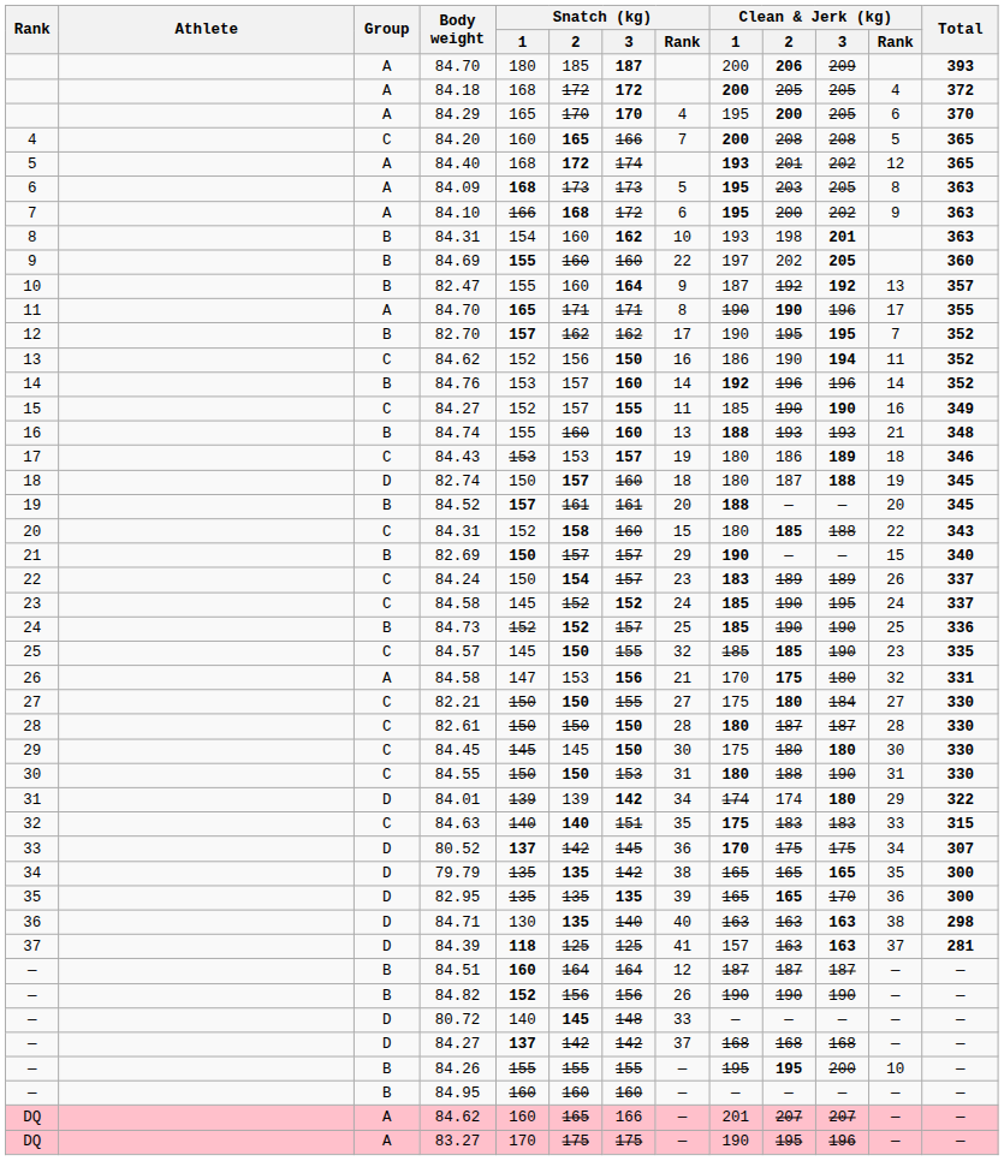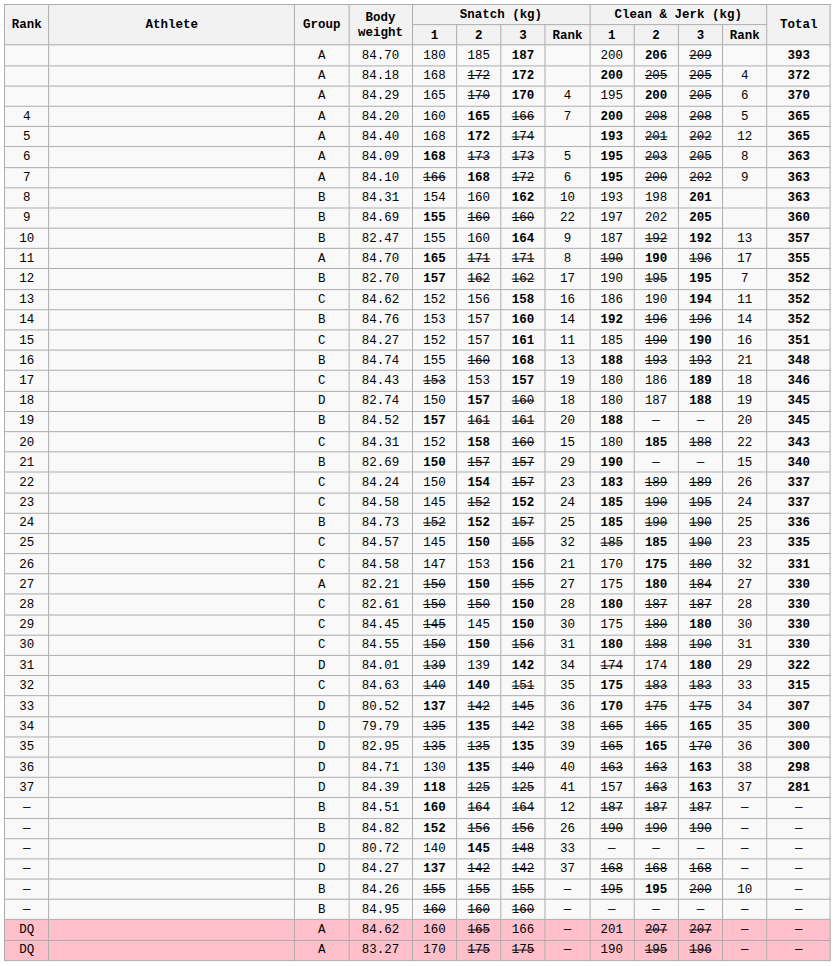 <table class = "wikitable" style="text-align:center;">
 <tr>
 <th rowspan=2 width=40>Rank</th>
 <th rowspan=2 width=250>Athlete</th>
 <th rowspan=2 width=50>Group</th>
 <th rowspan=2 width=60>Body weight</th>
 <th colspan=4>Snatch (kg)</th>
 <th colspan=4>Clean & Jerk (kg)</th>
 <th rowspan=2 width=60>Total</th>
 </tr>
 <tr>
 <th width=40>1</th>
 <th width=40>2</th>
 <th width=40>3</th>
 <th width=40>Rank</th>
 <th width=40>1</th>
 <th width=40>2</th>
 <th width=40>3</th>
 <th width=40>Rank</th>
 </tr>
 <tr>
 <td></td>
 <td align=left></td>
 <td>A</td>
 <td>84.70</td>
 <td>180</td>
 <td>185</td>
 <td><strong>187</strong></td>
 <td></td>
 <td>200</td>
 <td><strong>206</strong></td>
 <td><s>209</s></td>
 <td></td>
 <td><strong>393</strong></td>
 </tr>
 <tr>
 <td></td>
 <td align=left></td>
 <td>A</td>
 <td>84.18</td>
 <td>168</td>
 <td><s>172</s></td>
 <td><strong>172</strong></td>
 <td></td>
 <td><strong>200</strong></td>
 <td><s>205</s></td>
 <td><s>205</s></td>
 <td>4</td>
 <td><strong>372</strong></td>
 </tr>
 <tr>
 <td></td>
 <td align=left></td>
 <td>A</td>
 <td>84.29</td>
 <td>165</td>
 <td><s>170</s></td>
 <td><strong>170</strong></td>
 <td>4</td>
 <td>195</td>
 <td><strong>200</strong></td>
 <td><s>205</s></td>
 <td>6</td>
 <td><strong>370</strong></td>
 </tr>
 <tr>
 <td>4</td>
 <td align=left></td>
-<td>C</td>
+<td>A</td>
 <td>84.20</td>
 <td>160</td>
 <td><strong>165</strong></td>
 <td><s>166</s></td>
 <td>7</td>
 <td><strong>200</strong></td>
 <td><s>208</s></td>
 <td><s>208</s></td>
 <td>5</td>
 <td><strong>365</strong></td>
 </tr>
 <tr>
 <td>5</td>
 <td align=left></td>
 <td>A</td>
 <td>84.40</td>
 <td>168</td>
 <td><strong>172</strong></td>
 <td><s>174</s></td>
 <td></td>
 <td><strong>193</strong></td>
 <td><s>201</s></td>
 <td><s>202</s></td>
 <td>12</td>
 <td><strong>365</strong></td>
 </tr>
 <tr>
 <td>6</td>
 <td align=left></td>
 <td>A</td>
 <td>84.09</td>
 <td><strong>168</strong></td>
 <td><s>173</s></td>
 <td><s>173</s></td>
 <td>5</td>
 <td><strong>195</strong></td>
 <td><s>203</s></td>
 <td><s>205</s></td>
 <td>8</td>
 <td><strong>363</strong></td>
 </tr>
 <tr>
 <td>7</td>
 <td align=left></td>
 <td>A</td>
 <td>84.10</td>
 <td><s>166</s></td>
 <td><strong>168</strong></td>
 <td><s>172</s></td>
 <td>6</td>
 <td><strong>195</strong></td>
 <td><s>200</s></td>
 <td><s>202</s></td>
 <td>9</td>
 <td><strong>363</strong></td>
 </tr>
 <tr>
 <td>8</td>
 <td align=left></td>
 <td>B</td>
 <td>84.31</td>
 <td>154</td>
 <td>160</td>
 <td><strong>162</strong></td>
 <td>10</td>
 <td>193</td>
 <td>198</td>
 <td><strong>201</strong></td>
 <td></td>
 <td><strong>363</strong></td>
 </tr>
 <tr>
 <td>9</td>
 <td align=left></td>
 <td>B</td>
 <td>84.69</td>
 <td><strong>155</strong></td>
 <td><s>160</s></td>
 <td><s>160</s></td>
 <td>22</td>
 <td>197</td>
 <td>202</td>
 <td><strong>205</strong></td>
 <td></td>
 <td><strong>360</strong></td>
 </tr>
 <tr>
 <td>10</td>
 <td align=left></td>
 <td>B</td>
 <td>82.47</td>
 <td>155</td>
 <td>160</td>
 <td><strong>164</strong></td>
 <td>9</td>
 <td>187</td>
 <td><s>192</s></td>
 <td><strong>192</strong></td>
 <td>13</td>
 <td><strong>357</strong></td>
 </tr>
 <tr>
 <td>11</td>
 <td align=left></td>
 <td>A</td>
 <td>84.70</td>
 <td><strong>165</strong></td>
 <td><s>171</s></td>
 <td><s>171</s></td>
 <td>8</td>
 <td><s>190</s></td>
 <td><strong>190</strong></td>
 <td><s>196</s></td>
 <td>17</td>
 <td><strong>355</strong></td>
 </tr>
 <tr>
 <td>12</td>
 <td align=left></td>
 <td>B</td>
 <td>82.70</td>
 <td><strong>157</strong></td>
 <td><s>162</s></td>
 <td><s>162</s></td>
 <td>17</td>
 <td>190</td>
 <td><s>195</s></td>
 <td><strong>195</strong></td>
 <td>7</td>
 <td><strong>352</strong></td>
 </tr>
 <tr>
 <td>13</td>
 <td align=left></td>
 <td>C</td>
 <td>84.62</td>
 <td>152</td>
 <td>156</td>
-<td><strong>150</strong></td>
+<td><strong>158</strong></td>
 <td>16</td>
 <td>186</td>
 <td>190</td>
 <td><strong>194</strong></td>
 <td>11</td>
 <td><strong>352</strong></td>
 </tr>
 <tr>
 <td>14</td>
 <td align=left></td>
 <td>B</td>
 <td>84.76</td>
 <td>153</td>
 <td>157</td>
 <td><strong>160</strong></td>
 <td>14</td>
 <td><strong>192</strong></td>
 <td><s>196</s></td>
 <td><s>196</s></td>
 <td>14</td>
 <td><strong>352</strong></td>
 </tr>
 <tr>
 <td>15</td>
 <td align=left></td>
 <td>C</td>
 <td>84.27</td>
 <td>152</td>
 <td>157</td>
-<td><strong>155</strong></td>
+<td><strong>161</strong></td>
 <td>11</td>
 <td>185</td>
 <td><s>190</s></td>
 <td><strong>190</strong></td>
 <td>16</td>
-<td><strong>349</strong></td>
+<td><strong>351</strong></td>
 </tr>
 <tr>
 <td>16</td>
 <td align=left></td>
 <td>B</td>
 <td>84.74</td>
 <td>155</td>
 <td><s>160</s></td>
-<td><strong>160</strong></td>
+<td><strong>168</strong></td>
 <td>13</td>
 <td><strong>188</strong></td>
 <td><s>193</s></td>
 <td><s>193</s></td>
 <td>21</td>
 <td><strong>348</strong></td>
 </tr>
 <tr>
 <td>17</td>
 <td align=left></td>
 <td>C</td>
 <td>84.43</td>
 <td><s>153</s></td>
 <td>153</td>
 <td><strong>157</strong></td>
 <td>19</td>
 <td>180</td>
 <td>186</td>
 <td><strong>189</strong></td>
 <td>18</td>
 <td><strong>346</strong></td>
 </tr>
 <tr>
 <td>18</td>
 <td align=left></td>
 <td>D</td>
 <td>82.74</td>
 <td>150</td>
 <td><strong>157</strong></td>
 <td><s>160</s></td>
 <td>18</td>
 <td>180</td>
 <td>187</td>
 <td><strong>188</strong></td>
 <td>19</td>
 <td><strong>345</strong></td>
 </tr>
 <tr>
 <td>19</td>
 <td align=left></td>
 <td>B</td>
 <td>84.52</td>
 <td><strong>157</strong></td>
 <td><s>161</s></td>
 <td><s>161</s></td>
 <td>20</td>
 <td><strong>188</strong></td>
 <td>—</td>
 <td>—</td>
 <td>20</td>
 <td><strong>345</strong></td>
 </tr>
 <tr>
 <td>20</td>
 <td align=left></td>
 <td>C</td>
 <td>84.31</td>
 <td>152</td>
 <td><strong>158</strong></td>
 <td><s>160</s></td>
 <td>15</td>
 <td>180</td>
 <td><strong>185</strong></td>
 <td><s>188</s></td>
 <td>22</td>
 <td><strong>343</strong></td>
 </tr>
 <tr>
 <td>21</td>
 <td align=left></td>
 <td>B</td>
 <td>82.69</td>
 <td><strong>150</strong></td>
 <td><s>157</s></td>
 <td><s>157</s></td>
 <td>29</td>
 <td><strong>190</strong></td>
 <td>—</td>
 <td>—</td>
 <td>15</td>
 <td><strong>340</strong></td>
 </tr>
 <tr>
 <td>22</td>
 <td align=left></td>
 <td>C</td>
 <td>84.24</td>
 <td>150</td>
 <td><strong>154</strong></td>
 <td><s>157</s></td>
 <td>23</td>
 <td><strong>183</strong></td>
 <td><s>189</s></td>
 <td><s>189</s></td>
 <td>26</td>
 <td><strong>337</strong></td>
 </tr>
 <tr>
 <td>23</td>
 <td align=left></td>
 <td>C</td>
 <td>84.58</td>
 <td>145</td>
 <td><s>152</s></td>
 <td><strong>152</strong></td>
 <td>24</td>
 <td><strong>185</strong></td>
 <td><s>190</s></td>
 <td><s>195</s></td>
 <td>24</td>
 <td><strong>337</strong></td>
 </tr>
 <tr>
 <td>24</td>
 <td align=left></td>
 <td>B</td>
 <td>84.73</td>
 <td><s>152</s></td>
 <td><strong>152</strong></td>
 <td><s>157</s></td>
 <td>25</td>
 <td><strong>185</strong></td>
 <td><s>190</s></td>
 <td><s>190</s></td>
 <td>25</td>
 <td><strong>336</strong></td>
 </tr>
 <tr>
 <td>25</td>
 <td align=left></td>
 <td>C</td>
 <td>84.57</td>
 <td>145</td>
 <td><strong>150</strong></td>
 <td><s>155</s></td>
 <td>32</td>
 <td><s>185</s></td>
 <td><strong>185</strong></td>
 <td><s>190</s></td>
 <td>23</td>
 <td><strong>335</strong></td>
 </tr>
 <tr>
 <td>26</td>
 <td align=left></td>
-<td>A</td>
+<td>C</td>
 <td>84.58</td>
 <td>147</td>
 <td>153</td>
 <td><strong>156</strong></td>
 <td>21</td>
 <td>170</td>
 <td><strong>175</strong></td>
 <td><s>180</s></td>
 <td>32</td>
 <td><strong>331</strong></td>
 </tr>
 <tr>
 <td>27</td>
 <td align=left></td>
-<td>C</td>
+<td>A</td>
 <td>82.21</td>
 <td><s>150</s></td>
 <td><strong>150</strong></td>
 <td><s>155</s></td>
 <td>27</td>
 <td>175</td>
 <td><strong>180</strong></td>
 <td><s>184</s></td>
 <td>27</td>
 <td><strong>330</strong></td>
 </tr>
 <tr>
 <td>28</td>
 <td align=left></td>
 <td>C</td>
 <td>82.61</td>
 <td><s>150</s></td>
 <td><s>150</s></td>
 <td><strong>150</strong></td>
 <td>28</td>
 <td><strong>180</strong></td>
 <td><s>187</s></td>
 <td><s>187</s></td>
 <td>28</td>
 <td><strong>330</strong></td>
 </tr>
 <tr>
 <td>29</td>
 <td align=left></td>
 <td>C</td>
 <td>84.45</td>
 <td><s>145</s></td>
 <td>145</td>
 <td><strong>150</strong></td>
 <td>30</td>
 <td>175</td>
 <td><s>180</s></td>
 <td><strong>180</strong></td>
 <td>30</td>
 <td><strong>330</strong></td>
 </tr>
 <tr>
 <td>30</td>
 <td align=left></td>
 <td>C</td>
 <td>84.55</td>
 <td><s>150</s></td>
 <td><strong>150</strong></td>
-<td><s>153</s></td>
+<td><s>156</s></td>
 <td>31</td>
 <td><strong>180</strong></td>
 <td><s>188</s></td>
 <td><s>190</s></td>
 <td>31</td>
 <td><strong>330</strong></td>
 </tr>
 <tr>
 <td>31</td>
 <td align=left></td>
 <td>D</td>
 <td>84.01</td>
 <td><s>139</s></td>
 <td>139</td>
 <td><strong>142</strong></td>
 <td>34</td>
 <td><s>174</s></td>
 <td>174</td>
 <td><strong>180</strong></td>
 <td>29</td>
 <td><strong>322</strong></td>
 </tr>
 <tr>
 <td>32</td>
 <td align=left></td>
 <td>C</td>
 <td>84.63</td>
 <td><s>140</s></td>
 <td><strong>140</strong></td>
 <td><s>151</s></td>
 <td>35</td>
 <td><strong>175</strong></td>
 <td><s>183</s></td>
 <td><s>183</s></td>
 <td>33</td>
 <td><strong>315</strong></td>
 </tr>
 <tr>
 <td>33</td>
 <td align=left></td>
 <td>D</td>
 <td>80.52</td>
 <td><strong>137</strong></td>
 <td><s>142</s></td>
 <td><s>145</s></td>
 <td>36</td>
 <td><strong>170</strong></td>
 <td><s>175</s></td>
 <td><s>175</s></td>
 <td>34</td>
 <td><strong>307</strong></td>
 </tr>
 <tr>
 <td>34</td>
 <td align=left></td>
 <td>D</td>
 <td>79.79</td>
 <td><s>135</s></td>
 <td><strong>135</strong></td>
 <td><s>142</s></td>
 <td>38</td>
 <td><s>165</s></td>
 <td><s>165</s></td>
 <td><strong>165</strong></td>
 <td>35</td>
 <td><strong>300</strong></td>
 </tr>
 <tr>
 <td>35</td>
 <td align=left></td>
 <td>D</td>
 <td>82.95</td>
 <td><s>135</s></td>
 <td><s>135</s></td>
 <td><strong>135</strong></td>
 <td>39</td>
 <td><s>165</s></td>
 <td><strong>165</strong></td>
 <td><s>170</s></td>
 <td>36</td>
 <td><strong>300</strong></td>
 </tr>
 <tr>
 <td>36</td>
 <td align=left></td>
 <td>D</td>
 <td>84.71</td>
 <td>130</td>
 <td><strong>135</strong></td>
 <td><s>140</s></td>
 <td>40</td>
 <td><s>163</s></td>
 <td><s>163</s></td>
 <td><strong>163</strong></td>
 <td>38</td>
 <td><strong>298</strong></td>
 </tr>
 <tr>
 <td>37</td>
 <td align=left></td>
 <td>D</td>
 <td>84.39</td>
 <td><strong>118</strong></td>
 <td><s>125</s></td>
 <td><s>125</s></td>
 <td>41</td>
 <td>157</td>
 <td><s>163</s></td>
 <td><strong>163</strong></td>
 <td>37</td>
 <td><strong>281</strong></td>
 </tr>
 <tr>
 <td>—</td>
 <td align=left></td>
 <td>B</td>
 <td>84.51</td>
 <td><strong>160</strong></td>
 <td><s>164</s></td>
 <td><s>164</s></td>
 <td>12</td>
 <td><s>187</s></td>
 <td><s>187</s></td>
 <td><s>187</s></td>
 <td>—</td>
 <td>—</td>
 </tr>
 <tr>
 <td>—</td>
 <td align=left></td>
 <td>B</td>
 <td>84.82</td>
 <td><strong>152</strong></td>
 <td><s>156</s></td>
 <td><s>156</s></td>
 <td>26</td>
 <td><s>190</s></td>
 <td><s>190</s></td>
 <td><s>190</s></td>
 <td>—</td>
 <td>—</td>
 </tr>
 <tr>
 <td>—</td>
 <td align=left></td>
 <td>D</td>
 <td>80.72</td>
 <td>140</td>
 <td><strong>145</strong></td>
 <td><s>148</s></td>
 <td>33</td>
 <td>—</td>
 <td>—</td>
 <td>—</td>
 <td>—</td>
 <td>—</td>
 </tr>
 <tr>
 <td>—</td>
 <td align=left></td>
 <td>D</td>
 <td>84.27</td>
 <td><strong>137</strong></td>
 <td><s>142</s></td>
 <td><s>142</s></td>
 <td>37</td>
 <td><s>168</s></td>
 <td><s>168</s></td>
 <td><s>168</s></td>
 <td>—</td>
 <td>—</td>
 </tr>
 <tr>
 <td>—</td>
 <td align=left></td>
 <td>B</td>
 <td>84.26</td>
 <td><s>155</s></td>
 <td><s>155</s></td>
 <td><s>155</s></td>
 <td>—</td>
 <td><s>195</s></td>
 <td><strong>195</strong></td>
 <td><s>200</s></td>
 <td>10</td>
 <td>—</td>
 </tr>
 <tr>
 <td>—</td>
 <td align=left></td>
 <td>B</td>
 <td>84.95</td>
 <td><s>160</s></td>
 <td><s>160</s></td>
 <td><s>160</s></td>
 <td>—</td>
 <td>—</td>
 <td>—</td>
 <td>—</td>
 <td>—</td>
 <td>—</td>
 </tr>
 <tr bgcolor=pink>
 <td>DQ</td>
 <td align=left></td>
 <td>A</td>
 <td>84.62</td>
 <td>160</td>
 <td><s>165</s></td>
 <td>166</td>
 <td>—</td>
 <td>201</td>
 <td><s>207</s></td>
 <td><s>207</s></td>
 <td>—</td>
 <td>—</td>
 </tr>
 <tr bgcolor=pink>
 <td>DQ</td>
 <td align=left></td>
 <td>A</td>
 <td>83.27</td>
 <td>170</td>
 <td><s>175</s></td>
 <td><s>175</s></td>
 <td>—</td>
 <td>190</td>
 <td><s>195</s></td>
 <td><s>196</s></td>
 <td>—</td>
 <td>—</td>
 </tr>
 </table>
